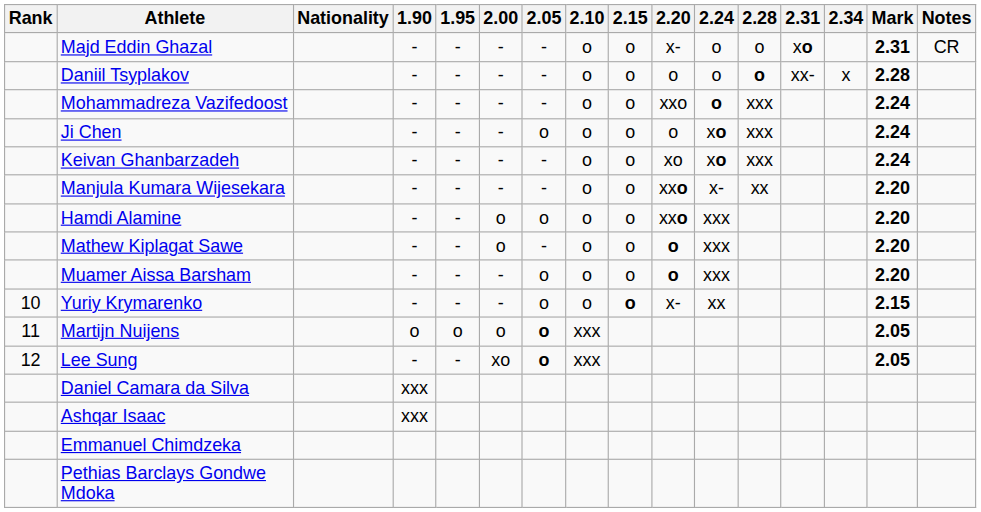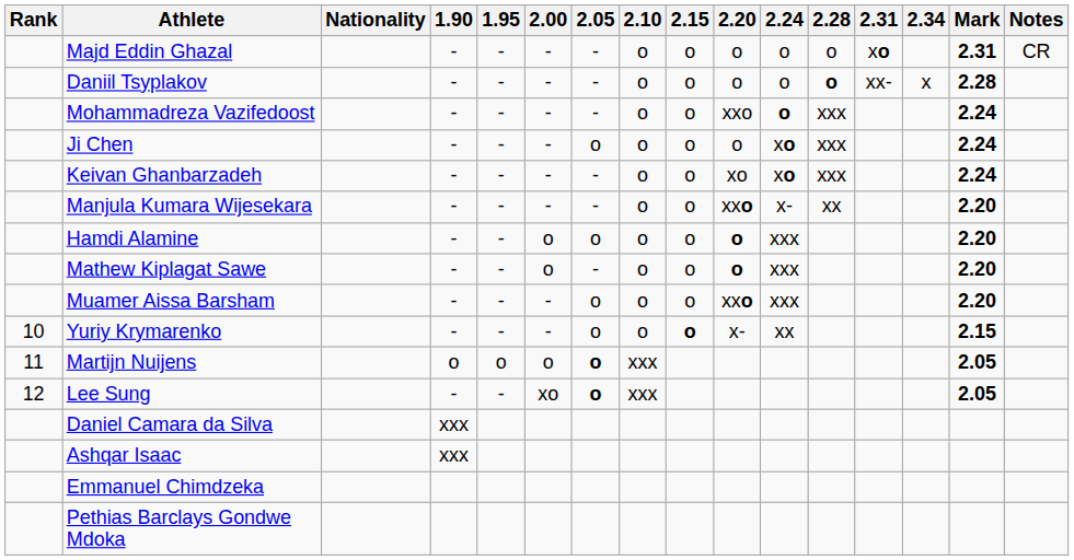 <table class="wikitable sortable" style="text-align:center">
 <tr>
 <th>Rank</th>
 <th>Athlete</th>
 <th>Nationality</th>
 <th>1.90</th>
 <th>1.95</th>
 <th>2.00</th>
 <th>2.05</th>
 <th>2.10</th>
 <th>2.15</th>
 <th>2.20</th>
 <th>2.24</th>
 <th>2.28</th>
 <th>2.31</th>
 <th>2.34</th>
 <th>Mark</th>
 <th>Notes</th>
 </tr>
 <tr>
 <td></td>
 <td align="left"><a href='#'>Majd Eddin Ghazal</a></td>
 <td align=left></td>
 <td>-</td>
 <td>-</td>
 <td>-</td>
 <td>-</td>
 <td>o</td>
 <td>o</td>
-<td>x-</td>
+<td>o</td>
 <td>o</td>
 <td>o</td>
 <td>x<strong>o</strong></td>
 <td></td>
 <td><strong>2.31</strong></td>
 <td>CR</td>
 </tr>
 <tr>
 <td></td>
 <td align="left"><a href='#'>Daniil Tsyplakov</a></td>
 <td align=left></td>
 <td>-</td>
 <td>-</td>
 <td>-</td>
 <td>-</td>
 <td>o</td>
 <td>o</td>
 <td>o</td>
 <td>o</td>
 <td><strong>o</strong></td>
 <td>xx-</td>
 <td>x</td>
 <td><strong>2.28</strong></td>
 <td></td>
 </tr>
 <tr>
 <td></td>
 <td align="left"><a href='#'>Mohammadreza Vazifedoost</a></td>
 <td align=left></td>
 <td>-</td>
 <td>-</td>
 <td>-</td>
 <td>-</td>
 <td>o</td>
 <td>o</td>
 <td>xxo</td>
 <td><strong>o</strong></td>
 <td>xxx</td>
 <td></td>
 <td></td>
 <td><strong>2.24</strong></td>
 <td></td>
 </tr>
 <tr>
 <td></td>
 <td align="left"><a href='#'>Ji Chen</a></td>
 <td align=left></td>
 <td>-</td>
 <td>-</td>
 <td>-</td>
 <td>o</td>
 <td>o</td>
 <td>o</td>
 <td>o</td>
 <td>x<strong>o</strong></td>
 <td>xxx</td>
 <td></td>
 <td></td>
 <td><strong>2.24</strong></td>
 <td></td>
 </tr>
 <tr>
 <td></td>
 <td align="left"><a href='#'>Keivan Ghanbarzadeh</a></td>
 <td align=left></td>
 <td>-</td>
 <td>-</td>
 <td>-</td>
 <td>-</td>
 <td>o</td>
 <td>o</td>
 <td>xo</td>
 <td>x<strong>o</strong></td>
 <td>xxx</td>
 <td></td>
 <td></td>
 <td><strong>2.24</strong></td>
 <td></td>
 </tr>
 <tr>
 <td></td>
 <td align="left"><a href='#'>Manjula Kumara Wijesekara</a></td>
 <td align=left></td>
 <td>-</td>
 <td>-</td>
 <td>-</td>
 <td>-</td>
 <td>o</td>
 <td>o</td>
 <td>xx<strong>o</strong></td>
 <td>x-</td>
 <td>xx</td>
 <td></td>
 <td></td>
 <td><strong>2.20</strong></td>
 <td></td>
 </tr>
 <tr>
 <td></td>
 <td align="left"><a href='#'>Hamdi Alamine</a></td>
 <td align=left></td>
 <td>-</td>
 <td>-</td>
 <td>o</td>
 <td>o</td>
 <td>o</td>
 <td>o</td>
-<td>xx<strong>o</strong></td>
+<td><strong>o</strong></td>
 <td>xxx</td>
 <td></td>
 <td></td>
 <td></td>
 <td><strong>2.20</strong></td>
 <td></td>
 </tr>
 <tr>
 <td></td>
 <td align="left"><a href='#'>Mathew Kiplagat Sawe</a></td>
 <td align=left></td>
 <td>-</td>
 <td>-</td>
 <td>o</td>
 <td>-</td>
 <td>o</td>
 <td>o</td>
 <td><strong>o</strong></td>
 <td>xxx</td>
 <td></td>
 <td></td>
 <td></td>
 <td><strong>2.20</strong></td>
 <td></td>
 </tr>
 <tr>
 <td></td>
 <td align="left"><a href='#'>Muamer Aissa Barsham</a></td>
 <td align=left></td>
 <td>-</td>
 <td>-</td>
 <td>-</td>
 <td>o</td>
 <td>o</td>
 <td>o</td>
-<td><strong>o</strong></td>
+<td>xx<strong>o</strong></td>
 <td>xxx</td>
 <td></td>
 <td></td>
 <td></td>
 <td><strong>2.20</strong></td>
 <td></td>
 </tr>
 <tr>
 <td>10</td>
 <td align="left"><a href='#'>Yuriy Krymarenko</a></td>
 <td align=left></td>
 <td>-</td>
 <td>-</td>
 <td>-</td>
 <td>o</td>
 <td>o</td>
 <td><strong>o</strong></td>
 <td>x-</td>
 <td>xx</td>
 <td></td>
 <td></td>
 <td></td>
 <td><strong>2.15</strong></td>
 <td></td>
 </tr>
 <tr>
 <td>11</td>
 <td align="left"><a href='#'>Martijn Nuijens</a></td>
 <td align=left></td>
 <td>o</td>
 <td>o</td>
 <td>o</td>
 <td><strong>o</strong></td>
 <td>xxx</td>
 <td></td>
 <td></td>
 <td></td>
 <td></td>
 <td></td>
 <td></td>
 <td><strong>2.05</strong></td>
 <td></td>
 </tr>
 <tr>
 <td>12</td>
 <td align="left"><a href='#'>Lee Sung</a></td>
 <td align=left></td>
 <td>-</td>
 <td>-</td>
 <td>xo</td>
 <td><strong>o</strong></td>
 <td>xxx</td>
 <td></td>
 <td></td>
 <td></td>
 <td></td>
 <td></td>
 <td></td>
 <td><strong>2.05</strong></td>
 <td></td>
 </tr>
 <tr>
 <td></td>
 <td align="left"><a href='#'>Daniel Camara da Silva</a></td>
 <td align=left></td>
 <td>xxx</td>
 <td></td>
 <td></td>
 <td></td>
 <td></td>
 <td></td>
 <td></td>
 <td></td>
 <td></td>
 <td></td>
 <td></td>
 <td></td>
 <td></td>
 </tr>
 <tr>
 <td></td>
 <td align="left"><a href='#'>Ashqar Isaac</a></td>
 <td align=left></td>
 <td>xxx</td>
 <td></td>
 <td></td>
 <td></td>
 <td></td>
 <td></td>
 <td></td>
 <td></td>
 <td></td>
 <td></td>
 <td></td>
 <td></td>
 <td></td>
 </tr>
 <tr>
 <td></td>
 <td align="left"><a href='#'>Emmanuel Chimdzeka</a></td>
 <td align=left></td>
 <td></td>
 <td></td>
 <td></td>
 <td></td>
 <td></td>
 <td></td>
 <td></td>
 <td></td>
 <td></td>
 <td></td>
 <td></td>
 <td></td>
 <td></td>
 </tr>
 <tr>
 <td></td>
 <td align="left"><a href='#'>Pethias Barclays Gondwe Mdoka</a></td>
 <td align=left></td>
 <td></td>
 <td></td>
 <td></td>
 <td></td>
 <td></td>
 <td></td>
 <td></td>
 <td></td>
 <td></td>
 <td></td>
 <td></td>
 <td></td>
 <td></td>
 </tr>
 </table>
